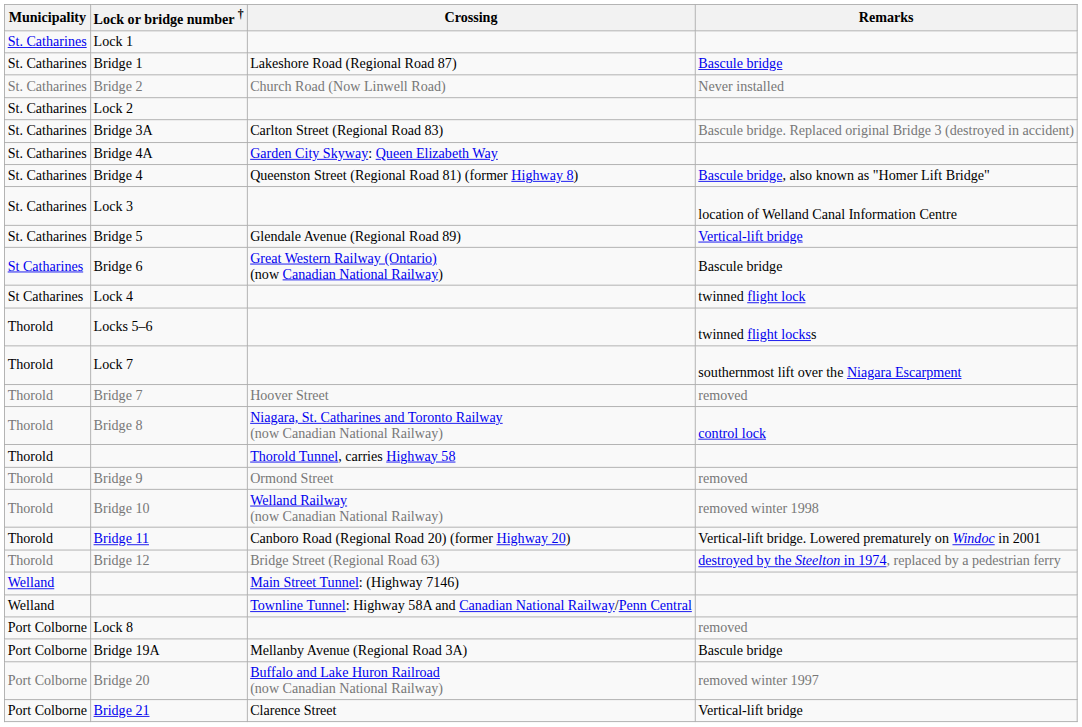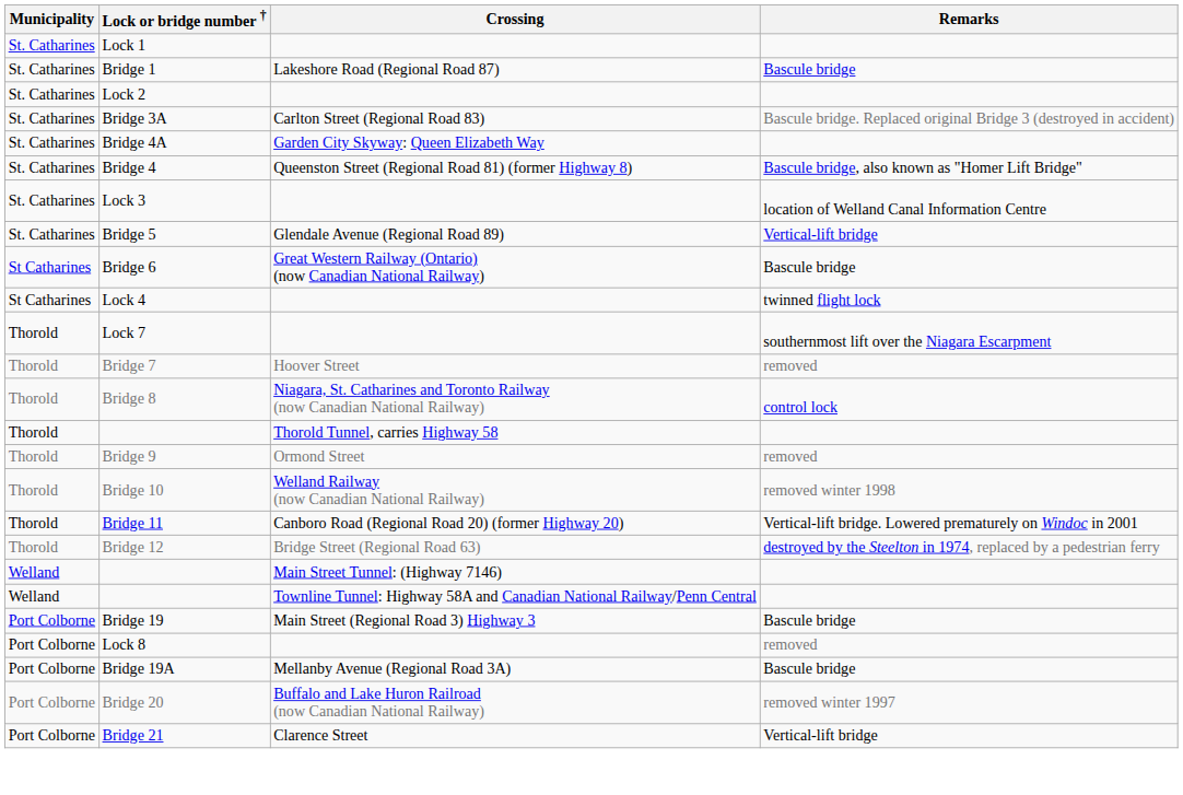 <table class="wikitable">
 <tr>
 <th>Municipality</th>
 <th>Lock or bridge number <sup>†</sup></th>
 <th>Crossing</th>
 <th>Remarks</th>
 </tr>
 <tr>
 <td><a href='#'>St. Catharines</a></td>
 <td>Lock 1</td>
 <td></td>
 <td></td>
 </tr>
 <tr>
 <td>St. Catharines</td>
 <td>Bridge 1</td>
 <td>Lakeshore Road (Regional Road 87)</td>
 <td><a href='#'>Bascule bridge</a></td>
-</tr>
-<tr>
-<td style="color: #777;">St. Catharines</td>
-<td style="color: #777;">Bridge 2</td>
-<td style="color: #777;">Church Road (Now Linwell Road)</td>
-<td style="color: #777;">Never installed</td>
 </tr>
 <tr>
 <td>St. Catharines</td>
 <td>Lock 2</td>
 <td></td>
 <td></td>
 </tr>
 <tr>
 <td>St. Catharines</td>
 <td>Bridge 3A</td>
 <td>Carlton Street (Regional Road 83)</td>
 <td style="color: #777;">Bascule bridge.  Replaced original Bridge 3 (destroyed in accident)</td>
 </tr>
 <tr>
 <td>St. Catharines</td>
 <td>Bridge 4A</td>
 <td><a href='#'>Garden City Skyway</a>: <a href='#'>Queen Elizabeth Way</a></td>
 <td></td>
 </tr>
 <tr>
 <td>St. Catharines</td>
 <td>Bridge 4</td>
 <td>Queenston Street (Regional Road 81) (former <a href='#'>Highway 8</a>)</td>
 <td><a href='#'>Bascule bridge</a>, also known as "Homer Lift Bridge"</td>
 </tr>
 <tr>
 <td>St. Catharines</td>
 <td>Lock 3</td>
 <td></td>
 <td><br>location of Welland Canal Information Centre</td>
 </tr>
 <tr>
 <td>St. Catharines</td>
 <td>Bridge 5</td>
 <td>Glendale Avenue (Regional Road 89)</td>
 <td><a href='#'>Vertical-lift bridge</a></td>
 </tr>
 <tr>
 <td><a href='#'>St Catharines</a></td>
 <td>Bridge 6</td>
 <td><a href='#'>Great Western Railway (Ontario)</a><br>(now <a href='#'>Canadian National Railway</a>)</td>
 <td>Bascule bridge</td>
 </tr>
 <tr>
 <td>St Catharines</td>
 <td>Lock 4</td>
 <td></td>
 <td>twinned <a href='#'>flight lock</a></td>
-</tr>
-<tr>
-<td>Thorold</td>
-<td>Locks 5–6</td>
-<td></td>
-<td><br>twinned <a href='#'>flight locks</a>s</td>
 </tr>
 <tr>
 <td>Thorold</td>
 <td>Lock 7</td>
 <td></td>
 <td><br>southernmost lift over the <a href='#'>Niagara Escarpment</a></td>
 </tr>
 <tr>
 <td style="color: #777;">Thorold</td>
 <td style="color: #777;">Bridge 7</td>
 <td style="color: #777;">Hoover Street</td>
 <td style="color: #777;">removed</td>
 </tr>
 <tr>
 <td style="color: #777;">Thorold</td>
 <td style="color: #777;">Bridge 8</td>
 <td style="color: #777;"><a href='#'>Niagara, St. Catharines and Toronto Railway</a><br>(now Canadian National Railway)</td>
 <td><br><a href='#'>control lock</a></td>
 </tr>
 <tr>
 <td>Thorold</td>
 <td></td>
 <td><a href='#'>Thorold Tunnel</a>, carries <a href='#'>Highway 58</a></td>
 <td></td>
 </tr>
 <tr>
 <td style="color: #777;">Thorold</td>
 <td style="color: #777;">Bridge 9</td>
 <td style="color: #777;">Ormond Street</td>
 <td style="color: #777;">removed</td>
 </tr>
 <tr>
 <td style="color: #777;">Thorold</td>
 <td style="color: #777;">Bridge 10</td>
 <td style="color: #777;"><a href='#'>Welland Railway</a><br>(now Canadian National Railway)</td>
 <td style="color: #777;">removed winter 1998</td>
 </tr>
 <tr>
 <td>Thorold</td>
 <td><a href='#'>Bridge 11</a></td>
 <td>Canboro Road (Regional Road 20) (former <a href='#'>Highway 20</a>)</td>
 <td>Vertical-lift bridge. Lowered prematurely on <em><a href='#'>Windoc</a></em> in 2001</td>
 </tr>
 <tr>
 <td style="color: #777;">Thorold</td>
 <td style="color: #777;">Bridge 12</td>
 <td style="color: #777;">Bridge Street (Regional Road 63)</td>
 <td style="color: #777;"><a href='#'>destroyed by the <em>Steelton</em> in 1974</a>, replaced by a pedestrian ferry</td>
 </tr>
 <tr>
 <td><a href='#'>Welland</a></td>
 <td></td>
 <td><a href='#'>Main Street Tunnel</a>: (Highway 7146)</td>
 <td></td>
 </tr>
 <tr>
 <td>Welland</td>
 <td></td>
 <td><a href='#'>Townline Tunnel</a>: Highway 58A and <a href='#'>Canadian National Railway</a>/<a href='#'>Penn Central</a></td>
 <td></td>
 </tr>
 <tr>
+<td><a href='#'>Port Colborne</a></td>
+<td>Bridge 19</td>
+<td>Main Street (Regional Road 3) <a href='#'>Highway 3</a></td>
+<td>Bascule bridge</td>
+</tr>
+<tr>
 <td>Port Colborne</td>
 <td>Lock 8</td>
 <td></td>
 <td style="color: #777;">removed</td>
 </tr>
 <tr>
 <td>Port Colborne</td>
 <td>Bridge 19A</td>
 <td>Mellanby Avenue (Regional Road 3A)</td>
 <td>Bascule bridge</td>
 </tr>
 <tr>
 <td style="color: #777;">Port Colborne</td>
 <td style="color: #777;">Bridge 20</td>
 <td style="color: #777;"><a href='#'>Buffalo and Lake Huron Railroad</a><br>(now Canadian National Railway)</td>
 <td style="color: #777;">removed winter 1997</td>
 </tr>
 <tr>
 <td>Port Colborne</td>
 <td><a href='#'>Bridge 21</a></td>
 <td>Clarence Street</td>
 <td>Vertical-lift bridge</td>
 </tr>
 </table>
